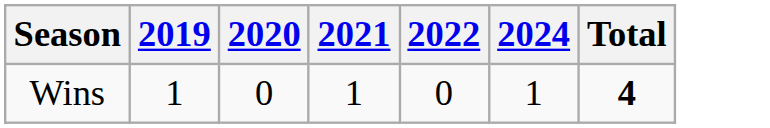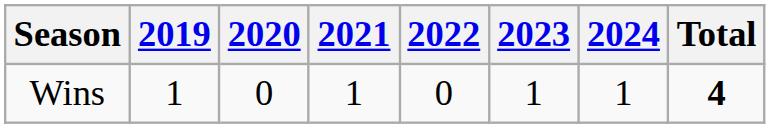 <table class=wikitable style=font-size:97%>
 <tr>
 <th>Season</th>
 <th><a href='#'>2019</a></th>
 <th><a href='#'>2020</a></th>
 <th><a href='#'>2021</a></th>
 <th><a href='#'>2022</a></th>
+<th><a href='#'>2023</a></th>
 <th><a href='#'>2024</a></th>
 <th>Total</th>
 </tr>
 <tr style="text-align:center">
 <td>Wins</td>
 <td>1</td>
 <td>0</td>
 <td>1</td>
 <td>0</td>
 <td>1</td>
+<td>1</td>
 <td><strong>4</strong></td>
 </tr>
 </table>
